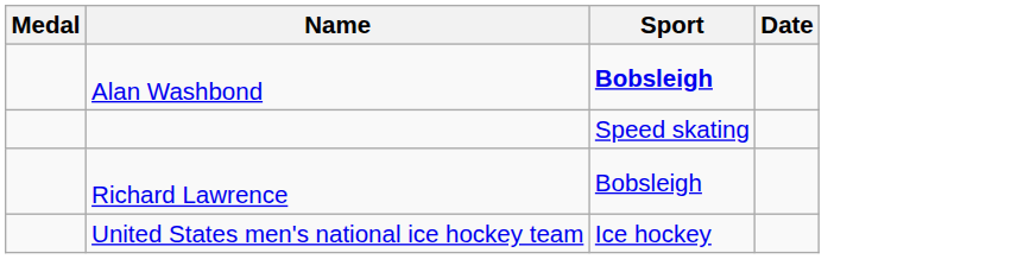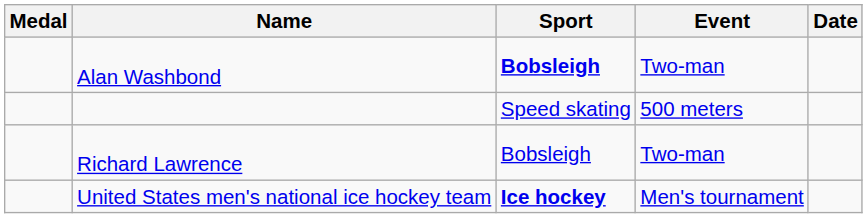 <table class="wikitable sortable" style=font-size:95%>
 <tr>
 <th>Medal</th>
 <th>Name</th>
 <th>Sport</th>
+<th>Event</th>
 <th>Date</th>
 </tr>
 <tr>
 <td></td>
 <td><br><a href='#'>Alan Washbond</a></td>
 <td><strong><a href='#'>Bobsleigh</a></strong></td>
+<td><a href='#'>Two-man</a></td>
 <td></td>
 </tr>
 <tr>
 <td></td>
 <td></td>
 <td><a href='#'>Speed skating</a></td>
+<td><a href='#'>500 meters</a></td>
 <td></td>
 </tr>
 <tr>
 <td></td>
 <td><br><a href='#'>Richard Lawrence</a></td>
 <td><a href='#'>Bobsleigh</a></td>
+<td><a href='#'>Two-man</a></td>
 <td></td>
 </tr>
 <tr>
 <td></td>
 <td><a href='#'>United States men's national ice hockey team</a><br></td>
-<td><a href='#'>Ice hockey</a></td>
+<td><strong><a href='#'>Ice hockey</a></strong></td>
+<td><a href='#'>Men's tournament</a></td>
 <td></td>
 </tr>
 </table>
